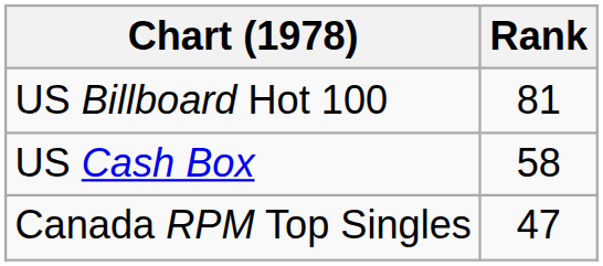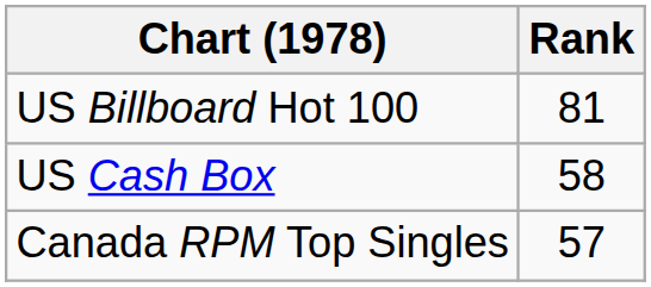 <table class="wikitable sortable">
 <tr>
 <th align="left">Chart (1978)</th>
 <th style="text-align:center;">Rank</th>
 </tr>
 <tr>
 <td>US <em>Billboard</em> Hot 100 </td>
 <td style="text-align:center;">81</td>
 </tr>
 <tr>
 <td>US <em><a href='#'>Cash Box</a></em> </td>
 <td style="text-align:center;">58</td>
 </tr>
 <tr>
 <td>Canada <em>RPM</em> Top Singles </td>
-<td style="text-align:center;">47</td>
+<td style="text-align:center;">57</td>
 </tr>
 </table>
